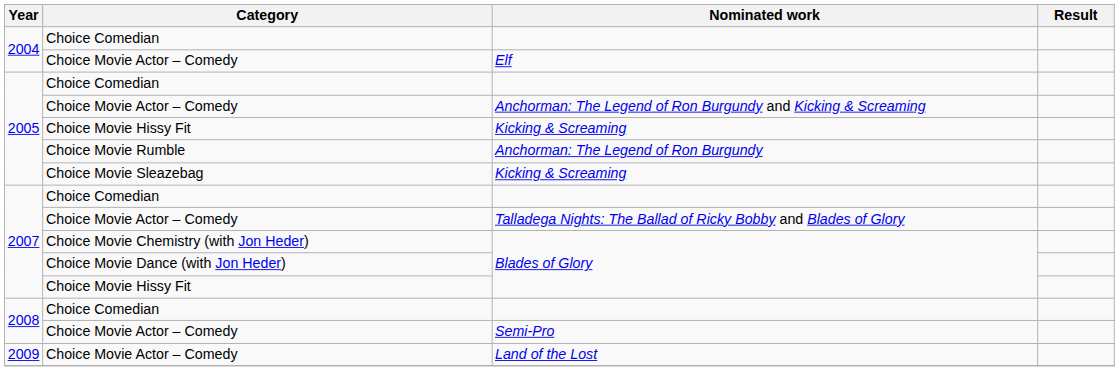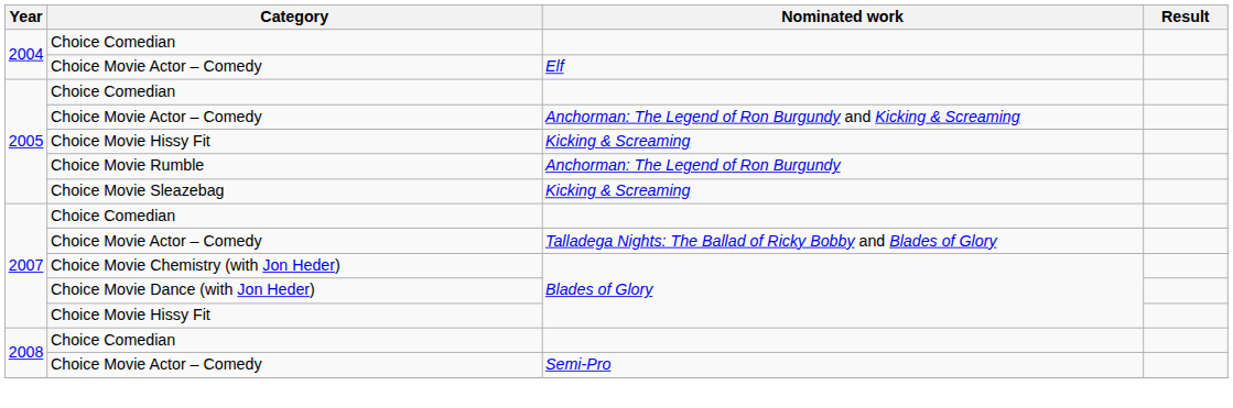 <table class=wikitable>
 <tr>
 <th scope="col" style="width:1em;">Year</th>
 <th scope="col" style="width:32em;">Category</th>
 <th scope="col" style="width:39em;">Nominated work</th>
 <th scope="col" style="width:5em;">Result</th>
 </tr>
 <tr>
 <td rowspan="2"><a href='#'>2004</a></td>
 <td>Choice Comedian</td>
 <td></td>
 <td></td>
 </tr>
 <tr>
 <td>Choice Movie Actor – Comedy</td>
 <td><em><a href='#'>Elf</a></em></td>
 <td></td>
 </tr>
 <tr>
 <td rowspan="5"><a href='#'>2005</a></td>
 <td>Choice Comedian</td>
 <td></td>
 <td></td>
 </tr>
 <tr>
 <td>Choice Movie Actor – Comedy</td>
 <td><em><a href='#'>Anchorman: The Legend of Ron Burgundy</a></em> and <em><a href='#'>Kicking & Screaming</a></em></td>
 <td></td>
 </tr>
 <tr>
 <td>Choice Movie Hissy Fit</td>
 <td><em><a href='#'>Kicking & Screaming</a></em></td>
 <td></td>
 </tr>
 <tr>
 <td>Choice Movie Rumble</td>
 <td><em><a href='#'>Anchorman: The Legend of Ron Burgundy</a></em></td>
 <td></td>
 </tr>
 <tr>
 <td>Choice Movie Sleazebag</td>
 <td><em><a href='#'>Kicking & Screaming</a></em></td>
 <td></td>
 </tr>
 <tr>
 <td rowspan="5"><a href='#'>2007</a></td>
 <td>Choice Comedian</td>
 <td></td>
 <td></td>
 </tr>
 <tr>
 <td>Choice Movie Actor – Comedy</td>
 <td><em><a href='#'>Talladega Nights: The Ballad of Ricky Bobby</a></em> and <em><a href='#'>Blades of Glory</a></em></td>
 <td></td>
 </tr>
 <tr>
 <td>Choice Movie Chemistry <span>(with <a href='#'>Jon Heder</a>)</span></td>
 <td rowspan="3"><em><a href='#'>Blades of Glory</a></em></td>
 <td></td>
 </tr>
 <tr>
 <td>Choice Movie Dance <span>(with <a href='#'>Jon Heder</a>)</span></td>
 <td></td>
 </tr>
 <tr>
 <td>Choice Movie Hissy Fit</td>
 <td></td>
 </tr>
 <tr>
 <td rowspan="2"><a href='#'>2008</a></td>
 <td>Choice Comedian</td>
 <td></td>
 <td></td>
 </tr>
 <tr>
 <td>Choice Movie Actor – Comedy</td>
 <td><em><a href='#'>Semi-Pro</a></em></td>
 <td></td>
 </tr>
 <tr>
-<td><a href='#'>2009</a></td>
-<td>Choice Movie Actor – Comedy</td>
-<td><em><a href='#'>Land of the Lost</a></em></td>
-<td></td>
-</tr>
-<tr>
 </tr>
 </table>
